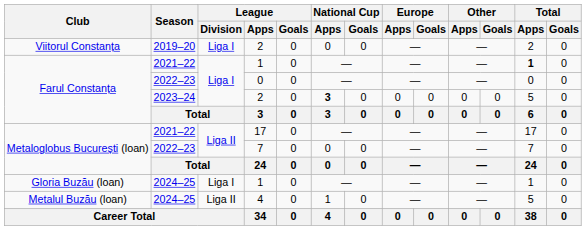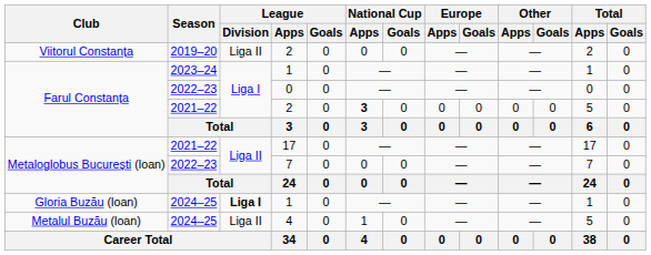 <table class=wikitable style=text-align:center>
 <tr>
 <th rowspan=2>Club</th>
 <th rowspan=2>Season</th>
 <th colspan=3>League</th>
 <th colspan=2>National Cup</th>
 <th colspan=2>Europe</th>
 <th colspan=2>Other</th>
 <th colspan=2>Total</th>
 </tr>
 <tr>
 <th>Division</th>
 <th>Apps</th>
 <th>Goals</th>
 <th>Apps</th>
 <th>Goals</th>
 <th>Apps</th>
 <th>Goals</th>
 <th>Apps</th>
 <th>Goals</th>
 <th>Apps</th>
 <th>Goals</th>
 </tr>
 <tr>
 <td><a href='#'>Viitorul Constanța</a></td>
 <td><a href='#'>2019–20</a></td>
-<td><a href='#'>Liga I</a></td>
+<td rowspan="1">Liga II</td>
 <td>2</td>
 <td>0</td>
 <td>0</td>
 <td>0</td>
 <td colspan="2">—</td>
 <td colspan="2">—</td>
 <td>2</td>
 <td>0</td>
 </tr>
 <tr>
 <td rowspan="4"><a href='#'>Farul Constanța</a></td>
-<td><a href='#'>2021–22</a></td>
+<td><a href='#'>2023–24</a></td>
 <td rowspan="3"><a href='#'>Liga I</a></td>
 <td>1</td>
 <td>0</td>
 <td colspan="2">—</td>
 <td colspan="2">—</td>
 <td colspan="2">—</td>
-<td><strong>1</strong></td>
+<td>1</td>
 <td>0</td>
 </tr>
 <tr>
 <td><a href='#'>2022–23</a></td>
 <td>0</td>
 <td>0</td>
 <td colspan="2">—</td>
 <td colspan="2">—</td>
 <td colspan="2">—</td>
 <td>0</td>
 <td>0</td>
 </tr>
 <tr>
-<td><a href='#'>2023–24</a></td>
+<td><a href='#'>2021–22</a></td>
 <td>2</td>
 <td>0</td>
 <td><strong>3</strong></td>
 <td>0</td>
 <td>0</td>
 <td>0</td>
 <td>0</td>
 <td>0</td>
 <td>5</td>
 <td>0</td>
 </tr>
 <tr>
 <th colspan="2">Total</th>
 <th>3</th>
 <th>0</th>
 <th>3</th>
 <th>0</th>
 <th>0</th>
 <th>0</th>
 <th>0</th>
 <th>0</th>
 <th>6</th>
 <th>0</th>
 </tr>
 <tr>
 <td rowspan="3"><a href='#'>Metaloglobus București</a> (loan)</td>
 <td><a href='#'>2021–22</a></td>
 <td rowspan="2"><a href='#'>Liga II</a></td>
 <td>17</td>
 <td>0</td>
 <td colspan="2">—</td>
 <td colspan="2">—</td>
 <td colspan="2">—</td>
 <td>17</td>
 <td>0</td>
 </tr>
 <tr>
 <td><a href='#'>2022–23</a></td>
 <td>7</td>
 <td>0</td>
 <td>0</td>
 <td>0</td>
 <td colspan="2">—</td>
 <td colspan="2">—</td>
 <td>7</td>
 <td>0</td>
 </tr>
 <tr>
 <th colspan="2">Total</th>
 <th>24</th>
 <th>0</th>
 <th>0</th>
 <th>0</th>
 <th colspan="2">—</th>
 <th colspan="2">—</th>
 <th>24</th>
 <th>0</th>
 </tr>
 <tr>
 <td rowspan="1"><a href='#'>Gloria Buzău</a> (loan)</td>
 <td><a href='#'>2024–25</a></td>
-<td rowspan="1">Liga I</td>
+<td rowspan="1"><strong>Liga I</strong></td>
 <td>1</td>
 <td>0</td>
 <td colspan=2>—</td>
 <td colspan=2>—</td>
 <td colspan=2>—</td>
 <td>1</td>
 <td>0</td>
 </tr>
 <tr>
 <td rowspan="1"><a href='#'>Metalul Buzău</a> (loan)</td>
 <td><a href='#'>2024–25</a></td>
 <td rowspan="1">Liga II</td>
 <td>4</td>
 <td>0</td>
 <td>1</td>
 <td>0</td>
 <td colspan=2>—</td>
 <td colspan=2>—</td>
 <td>5</td>
 <td>0</td>
 </tr>
 <tr>
 <th colspan="3">Career Total</th>
 <th>34</th>
 <th>0</th>
 <th>4</th>
 <th>0</th>
 <th>0</th>
 <th>0</th>
 <th>0</th>
 <th>0</th>
 <th>38</th>
 <th>0</th>
 </tr>
 </table>
